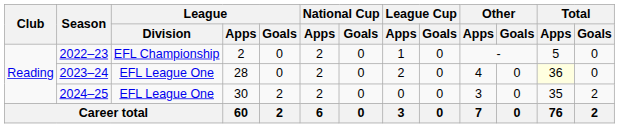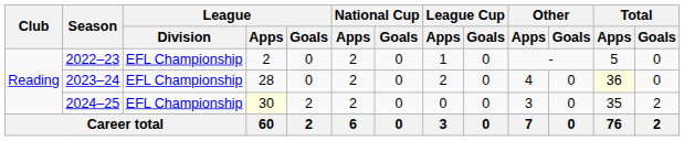 <table class="wikitable" style="text-align: center">
 <tr>
 <th rowspan="2">Club</th>
 <th rowspan="2">Season</th>
 <th colspan="3">League</th>
 <th colspan="2">National Cup</th>
 <th colspan="2">League Cup</th>
 <th colspan="2">Other</th>
 <th colspan="2">Total</th>
 </tr>
 <tr>
 <th>Division</th>
 <th>Apps</th>
 <th>Goals</th>
 <th>Apps</th>
 <th>Goals</th>
 <th>Apps</th>
 <th>Goals</th>
 <th>Apps</th>
 <th>Goals</th>
 <th>Apps</th>
 <th>Goals</th>
 </tr>
 <tr>
 <td rowspan="3"><a href='#'>Reading</a></td>
 <td><a href='#'>2022–23</a></td>
 <td><a href='#'>EFL Championship</a></td>
 <td>2</td>
 <td>0</td>
 <td>2</td>
 <td>0</td>
 <td>1</td>
 <td>0</td>
 <td colspan="2">-</td>
 <td>5</td>
 <td>0</td>
 </tr>
 <tr>
 <td><a href='#'>2023–24</a></td>
-<td><a href='#'>EFL League One</a></td>
+<td><a href='#'>EFL Championship</a></td>
 <td>28</td>
 <td>0</td>
 <td>2</td>
 <td>0</td>
 <td>2</td>
 <td>0</td>
 <td>4</td>
 <td>0</td>
 <td style="background: lightyellow;">36</td>
 <td>0</td>
 </tr>
 <tr>
 <td><a href='#'>2024–25</a></td>
-<td><a href='#'>EFL League One</a></td>
-<td>30</td>
+<td><a href='#'>EFL Championship</a></td>
+<td style="background: lightyellow;">30</td>
 <td>2</td>
 <td>2</td>
 <td>0</td>
 <td>0</td>
 <td>0</td>
 <td>3</td>
 <td>0</td>
 <td>35</td>
 <td>2</td>
 </tr>
 <tr>
 <th colspan="3">Career total</th>
 <th>60</th>
 <th>2</th>
 <th>6</th>
 <th>0</th>
 <th>3</th>
 <th>0</th>
 <th>7</th>
 <th>0</th>
 <th>76</th>
 <th>2</th>
 </tr>
 </table>
